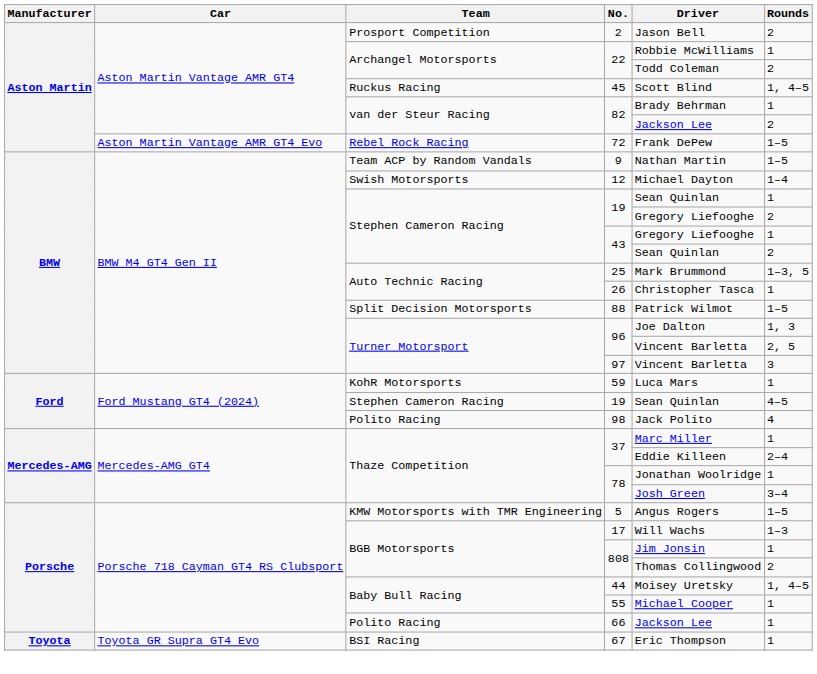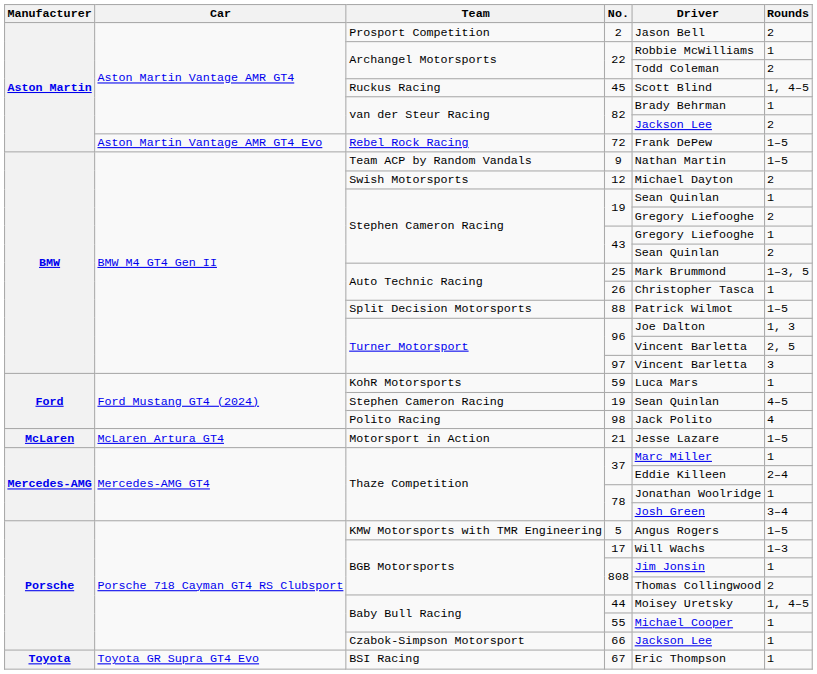 <table class="wikitable" style="font-size:85%;">
 <tr>
 <th>Manufacturer</th>
 <th>Car</th>
 <th>Team</th>
 <th>No.</th>
 <th>Driver</th>
 <th>Rounds</th>
 </tr>
 <tr>
 <th rowspan="7"><a href='#'>Aston Martin</a></th>
 <td rowspan="6"><a href='#'>Aston Martin Vantage AMR GT4</a></td>
 <td> Prosport Competition</td>
 <td align="center">2</td>
 <td> Jason Bell</td>
 <td>2</td>
 </tr>
 <tr>
 <td rowspan="2"> Archangel Motorsports</td>
 <td rowspan="2" align="center">22</td>
 <td> Robbie McWilliams</td>
 <td>1</td>
 </tr>
 <tr>
 <td> Todd Coleman</td>
 <td>2</td>
 </tr>
 <tr>
 <td> Ruckus Racing</td>
 <td align="center">45</td>
 <td> Scott Blind</td>
 <td>1, 4–5</td>
 </tr>
 <tr>
 <td rowspan="2"> van der Steur Racing</td>
 <td rowspan="2" align="center">82</td>
 <td> Brady Behrman</td>
 <td>1</td>
 </tr>
 <tr>
 <td> <a href='#'>Jackson Lee</a></td>
 <td>2</td>
 </tr>
 <tr>
 <td><a href='#'>Aston Martin Vantage AMR GT4 Evo</a></td>
 <td> <a href='#'>Rebel Rock Racing</a></td>
 <td align="center">72</td>
 <td> Frank DePew</td>
 <td>1–5</td>
 </tr>
 <tr>
 <th rowspan="12"><a href='#'>BMW</a></th>
 <td rowspan="12"><a href='#'>BMW M4 GT4 Gen II</a></td>
 <td> Team ACP by Random Vandals</td>
 <td align="center">9</td>
 <td> Nathan Martin</td>
 <td>1–5</td>
 </tr>
 <tr>
 <td> Swish Motorsports</td>
 <td align="center">12</td>
 <td> Michael Dayton</td>
-<td>1–4</td>
+<td>2</td>
 </tr>
 <tr>
 <td rowspan="4"> Stephen Cameron Racing</td>
 <td rowspan="2" align="center">19</td>
 <td> Sean Quinlan</td>
 <td>1</td>
 </tr>
 <tr>
 <td> Gregory Liefooghe</td>
 <td>2</td>
 </tr>
 <tr>
 <td rowspan="2" align="center">43</td>
 <td> Gregory Liefooghe</td>
 <td>1</td>
 </tr>
 <tr>
 <td> Sean Quinlan</td>
 <td>2</td>
 </tr>
 <tr>
 <td rowspan="2"> Auto Technic Racing</td>
 <td align="center">25</td>
 <td> Mark Brummond</td>
 <td>1–3, 5</td>
 </tr>
 <tr>
 <td align="center">26</td>
 <td> Christopher Tasca</td>
 <td>1</td>
 </tr>
 <tr>
 <td> Split Decision Motorsports</td>
 <td align="center">88</td>
 <td> Patrick Wilmot</td>
 <td>1–5</td>
 </tr>
 <tr>
 <td rowspan="3"> <a href='#'>Turner Motorsport</a></td>
 <td rowspan="2" align="center">96</td>
 <td> Joe Dalton</td>
 <td>1, 3</td>
 </tr>
 <tr>
 <td> Vincent Barletta</td>
 <td>2, 5</td>
 </tr>
 <tr>
 <td align="center">97</td>
 <td> Vincent Barletta</td>
 <td>3</td>
 </tr>
 <tr>
 <th rowspan="3"><a href='#'>Ford</a></th>
 <td rowspan="3"><a href='#'>Ford Mustang GT4 (2024)</a></td>
 <td> KohR Motorsports</td>
 <td align="center">59</td>
 <td> Luca Mars</td>
 <td>1</td>
 </tr>
 <tr>
 <td> Stephen Cameron Racing</td>
 <td align="center">19</td>
 <td> Sean Quinlan</td>
 <td>4–5</td>
 </tr>
 <tr>
 <td> Polito Racing</td>
 <td align="center">98</td>
 <td> Jack Polito</td>
 <td>4</td>
 </tr>
 <tr>
+<th rowspan="1"><a href='#'>McLaren</a></th>
+<td rowspan="1"><a href='#'>McLaren Artura GT4</a></td>
+<td> Motorsport in Action</td>
+<td align="center">21</td>
+<td> Jesse Lazare</td>
+<td>1–5</td>
+</tr>
+<tr>
 <th rowspan="4"><a href='#'>Mercedes-AMG</a></th>
 <td rowspan="4"><a href='#'>Mercedes-AMG GT4</a></td>
 <td rowspan="4"> Thaze Competition</td>
 <td rowspan=2 align="center">37</td>
 <td> <a href='#'>Marc Miller</a></td>
 <td>1</td>
 </tr>
 <tr>
 <td> Eddie Killeen</td>
 <td>2–4</td>
 </tr>
 <tr>
 <td rowspan="2" align="center">78</td>
 <td> Jonathan Woolridge</td>
 <td>1</td>
 </tr>
 <tr>
 <td> <a href='#'>Josh Green</a></td>
 <td>3–4</td>
 </tr>
 <tr>
 <th rowspan="7"><a href='#'>Porsche</a></th>
 <td rowspan="7"><a href='#'>Porsche 718 Cayman GT4 RS Clubsport</a></td>
 <td> KMW Motorsports with TMR Engineering</td>
 <td align="center">5</td>
 <td> Angus Rogers</td>
 <td>1–5</td>
 </tr>
 <tr>
 <td rowspan="3"> BGB Motorsports</td>
 <td align="center">17</td>
 <td> Will Wachs</td>
 <td>1–3</td>
 </tr>
 <tr>
 <td rowspan="2" align="center">808</td>
 <td> <a href='#'>Jim Jonsin</a></td>
 <td>1</td>
 </tr>
 <tr>
 <td> Thomas Collingwood</td>
 <td>2</td>
 </tr>
 <tr>
 <td rowspan="2"> Baby Bull Racing</td>
 <td align="center">44</td>
 <td> Moisey Uretsky</td>
 <td>1, 4–5</td>
 </tr>
 <tr>
 <td align="center">55</td>
 <td> <a href='#'>Michael Cooper</a></td>
 <td>1</td>
 </tr>
 <tr>
-<td> Polito Racing</td>
+<td> Czabok-Simpson Motorsport</td>
 <td align="center">66</td>
 <td> <a href='#'>Jackson Lee</a></td>
 <td>1</td>
 </tr>
 <tr>
 <th><a href='#'>Toyota</a></th>
 <td><a href='#'>Toyota GR Supra GT4 Evo</a></td>
 <td> BSI Racing</td>
 <td align="center">67</td>
 <td> Eric Thompson</td>
 <td>1</td>
 </tr>
 </table>
